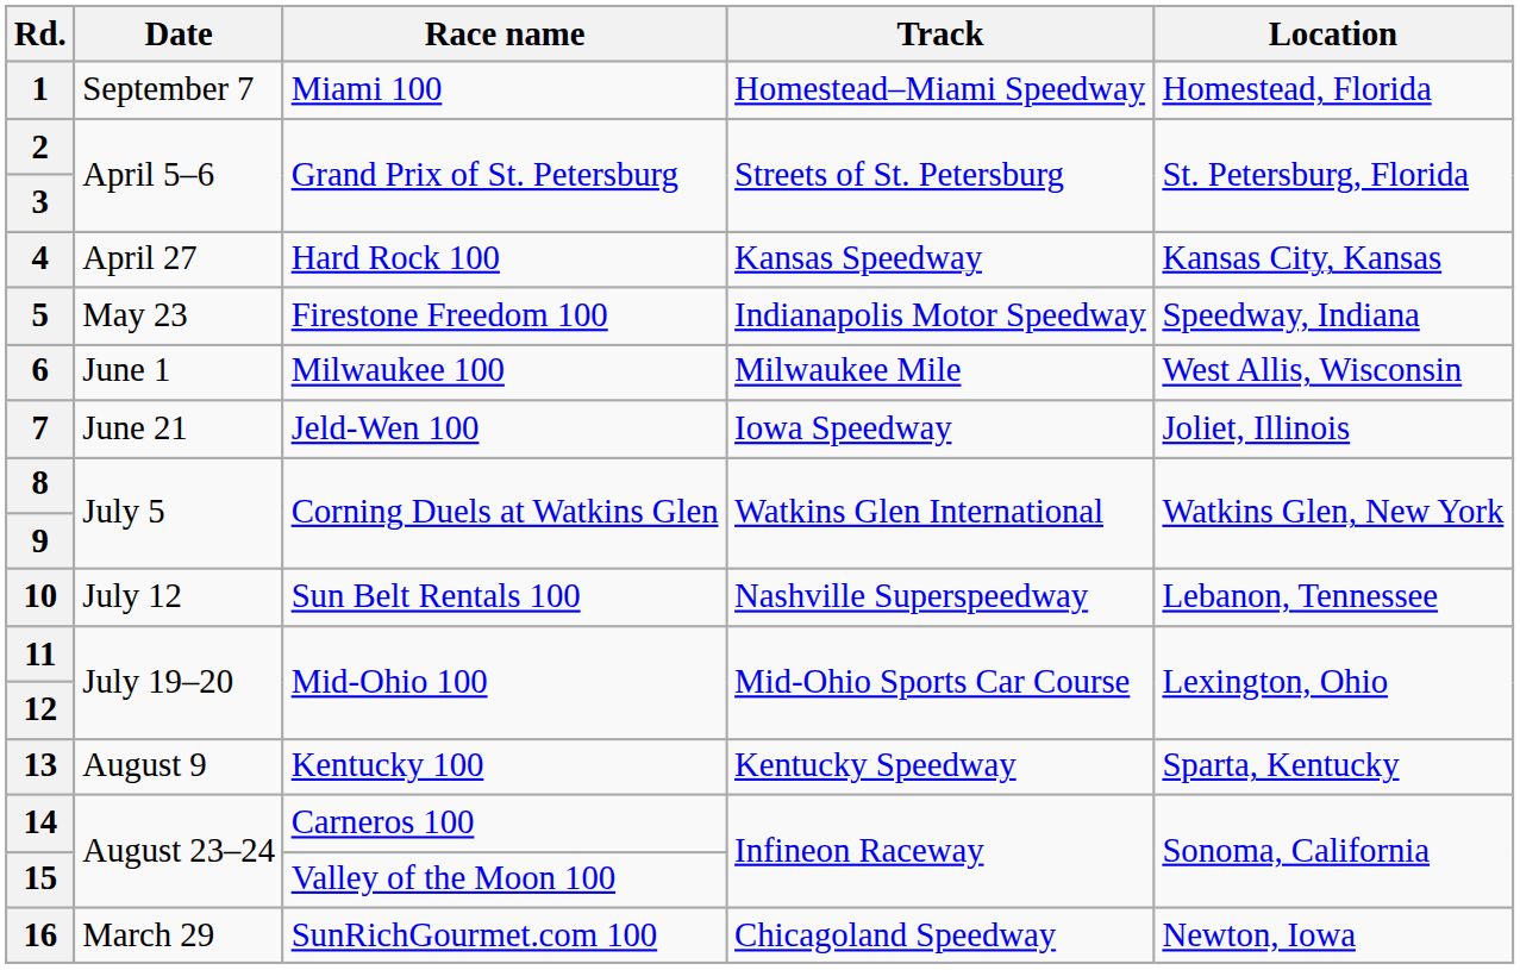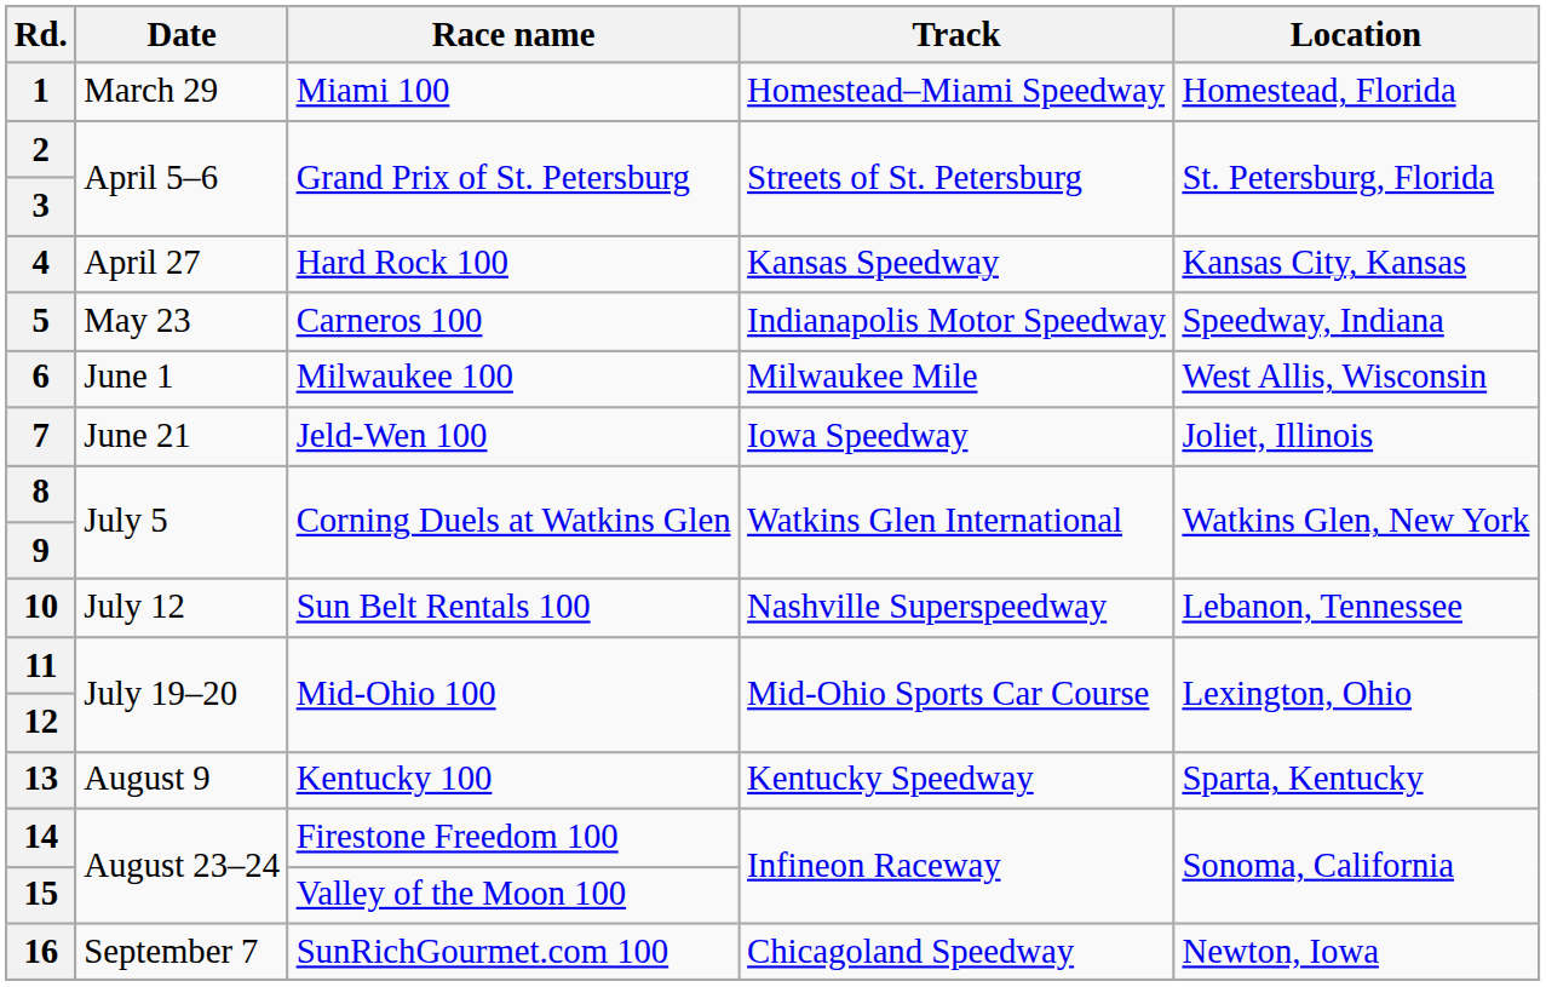 <table class="wikitable" style="font-size: 85%">
 <tr>
 <th>Rd.</th>
 <th>Date</th>
 <th>Race name</th>
 <th>Track</th>
 <th>Location</th>
 </tr>
 <tr>
 <th>1</th>
-<td>September 7</td>
+<td>March 29</td>
 <td><a href='#'>Miami 100</a></td>
 <td> <a href='#'>Homestead–Miami Speedway</a></td>
 <td><a href='#'>Homestead, Florida</a></td>
 </tr>
 <tr>
 <th>2</th>
 <td rowspan="2">April 5–6</td>
 <td rowspan="2"><a href='#'>Grand Prix of St. Petersburg</a></td>
 <td rowspan="2"> <a href='#'>Streets of St. Petersburg</a></td>
 <td rowspan="2"><a href='#'>St. Petersburg, Florida</a></td>
 </tr>
 <tr>
 <th>3</th>
 </tr>
 <tr>
 <th>4</th>
 <td>April 27</td>
 <td><a href='#'>Hard Rock 100</a></td>
 <td> <a href='#'>Kansas Speedway</a></td>
 <td><a href='#'>Kansas City, Kansas</a></td>
 </tr>
 <tr>
 <th>5</th>
 <td>May 23</td>
-<td><a href='#'>Firestone Freedom 100</a></td>
+<td><a href='#'>Carneros 100</a></td>
 <td> <a href='#'>Indianapolis Motor Speedway</a></td>
 <td><a href='#'>Speedway, Indiana</a></td>
 </tr>
 <tr>
 <th>6</th>
 <td>June 1</td>
 <td><a href='#'>Milwaukee 100</a></td>
 <td> <a href='#'>Milwaukee Mile</a></td>
 <td><a href='#'>West Allis, Wisconsin</a></td>
 </tr>
 <tr>
 <th>7</th>
 <td>June 21</td>
 <td><a href='#'>Jeld-Wen 100</a></td>
 <td> <a href='#'>Iowa Speedway</a></td>
 <td><a href='#'>Joliet, Illinois</a></td>
 </tr>
 <tr>
 <th>8</th>
 <td rowspan="2">July 5</td>
 <td rowspan="2"><a href='#'>Corning Duels at Watkins Glen</a></td>
 <td rowspan="2"> <a href='#'>Watkins Glen International</a></td>
 <td rowspan="2"><a href='#'>Watkins Glen, New York</a></td>
 </tr>
 <tr>
 <th>9</th>
 </tr>
 <tr>
 <th>10</th>
 <td>July 12</td>
 <td><a href='#'>Sun Belt Rentals 100</a></td>
 <td> <a href='#'>Nashville Superspeedway</a></td>
 <td><a href='#'>Lebanon, Tennessee</a></td>
 </tr>
 <tr>
 <th>11</th>
 <td rowspan="2">July 19–20</td>
 <td rowspan="2"><a href='#'>Mid-Ohio 100</a></td>
 <td rowspan="2"> <a href='#'>Mid-Ohio Sports Car Course</a></td>
 <td rowspan="2"><a href='#'>Lexington, Ohio</a></td>
 </tr>
 <tr>
 <th>12</th>
 </tr>
 <tr>
 <th>13</th>
 <td>August 9</td>
 <td><a href='#'>Kentucky 100</a></td>
 <td> <a href='#'>Kentucky Speedway</a></td>
 <td><a href='#'>Sparta, Kentucky</a></td>
 </tr>
 <tr>
 <th>14</th>
 <td rowspan="2">August 23–24</td>
-<td><a href='#'>Carneros 100</a></td>
+<td><a href='#'>Firestone Freedom 100</a></td>
 <td rowspan="2"> <a href='#'>Infineon Raceway</a></td>
 <td rowspan="2"><a href='#'>Sonoma, California</a></td>
 </tr>
 <tr>
 <th>15</th>
 <td><a href='#'>Valley of the Moon 100</a></td>
 </tr>
 <tr>
 <th>16</th>
-<td>March 29</td>
+<td>September 7</td>
 <td><a href='#'>SunRichGourmet.com 100</a></td>
 <td> <a href='#'>Chicagoland Speedway</a></td>
 <td><a href='#'>Newton, Iowa</a></td>
 </tr>
 </table>
